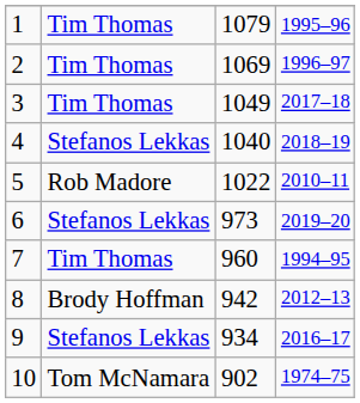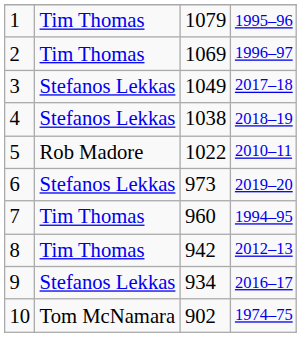 <table class="wikitable">
 <tr>
 </tr>
 <tr>
 <td>1</td>
 <td><a href='#'>Tim Thomas</a></td>
 <td>1079</td>
 <td style="font-size:80%;"><a href='#'>1995–96</a></td>
 </tr>
 <tr>
 <td>2</td>
 <td><a href='#'>Tim Thomas</a></td>
 <td>1069</td>
 <td style="font-size:80%;"><a href='#'>1996–97</a></td>
 </tr>
 <tr>
 <td>3</td>
-<td><a href='#'>Tim Thomas</a></td>
+<td><a href='#'>Stefanos Lekkas</a></td>
 <td>1049</td>
 <td style="font-size:80%;"><a href='#'>2017–18</a></td>
 </tr>
 <tr>
 <td>4</td>
 <td><a href='#'>Stefanos Lekkas</a></td>
-<td>1040</td>
+<td>1038</td>
 <td style="font-size:80%;"><a href='#'>2018–19</a></td>
 </tr>
 <tr>
 <td>5</td>
 <td>Rob Madore</td>
 <td>1022</td>
 <td style="font-size:80%;"><a href='#'>2010–11</a></td>
 </tr>
 <tr>
 <td>6</td>
 <td><a href='#'>Stefanos Lekkas</a></td>
 <td>973</td>
 <td style="font-size:80%;"><a href='#'>2019–20</a></td>
 </tr>
 <tr>
 <td>7</td>
 <td><a href='#'>Tim Thomas</a></td>
 <td>960</td>
 <td style="font-size:80%;"><a href='#'>1994–95</a></td>
 </tr>
 <tr>
 <td>8</td>
-<td>Brody Hoffman</td>
+<td><a href='#'>Tim Thomas</a></td>
 <td>942</td>
 <td style="font-size:80%;"><a href='#'>2012–13</a></td>
 </tr>
 <tr>
 <td>9</td>
 <td><a href='#'>Stefanos Lekkas</a></td>
 <td>934</td>
 <td style="font-size:80%;"><a href='#'>2016–17</a></td>
 </tr>
 <tr>
 <td>10</td>
 <td>Tom McNamara</td>
 <td>902</td>
 <td style="font-size:80%;"><a href='#'>1974–75</a></td>
 </tr>
 </table>
